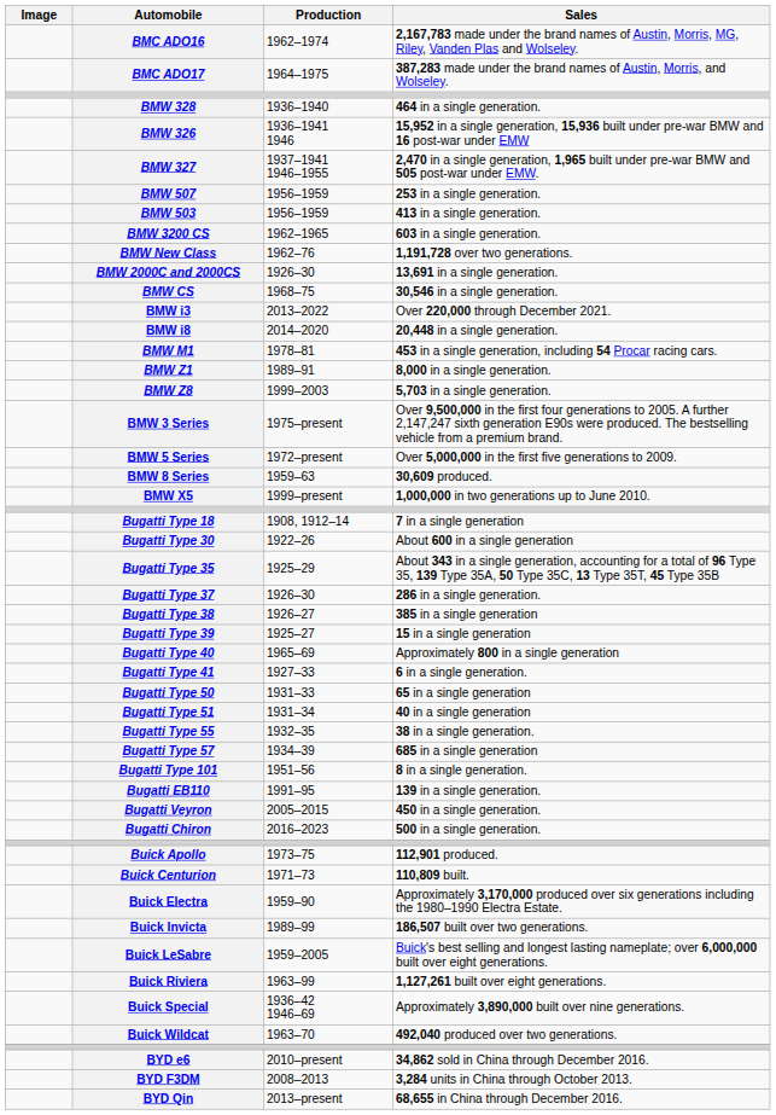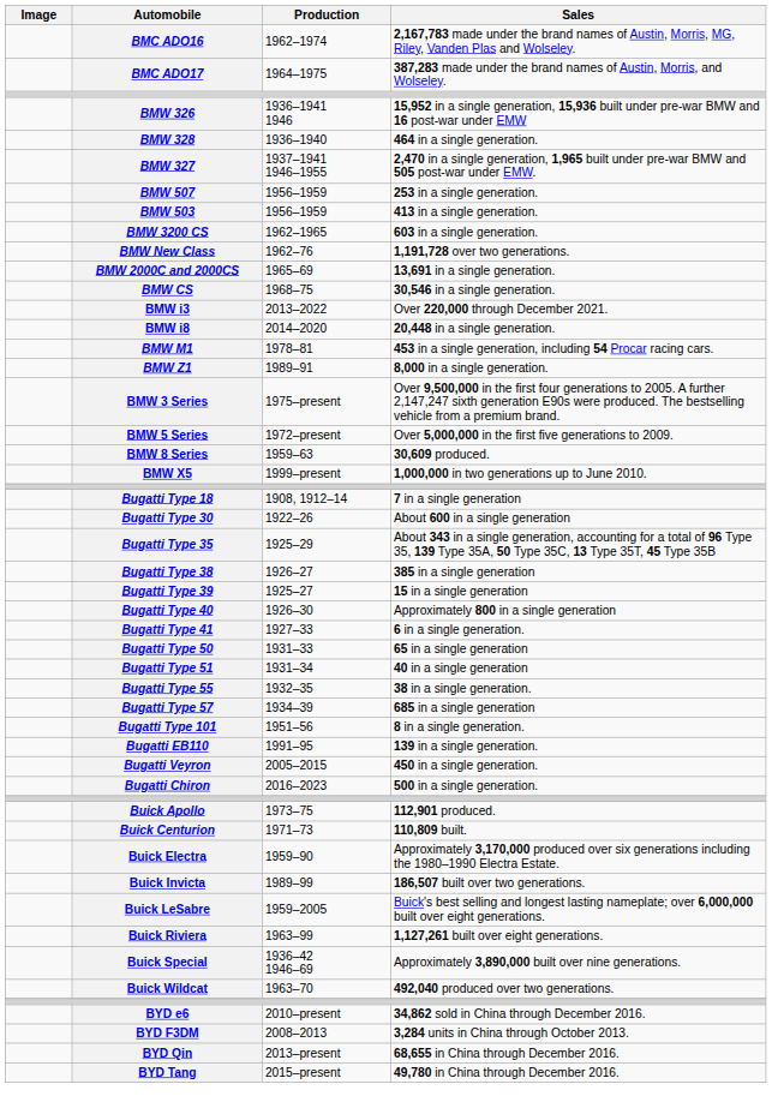 <table class="wikitable sortable">
 <tr>
 <th style="width:5em">Image</th>
 <th style="width:15em">Automobile</th>
 <th style="width:10em">Production</th>
 <th style="width:30em">Sales</th>
 </tr>
 <tr>
 <td></td>
 <th><em><a href='#'>BMC ADO16</a></em></th>
 <td>1962–1974</td>
 <td><strong>2,167,783</strong> made under the brand names of <a href='#'>Austin</a>, <a href='#'>Morris</a>, <a href='#'>MG</a>, <a href='#'>Riley</a>, <a href='#'>Vanden Plas</a> and <a href='#'>Wolseley</a>.</td>
 </tr>
 <tr>
 <td></td>
 <th><em><a href='#'>BMC ADO17</a></em></th>
 <td>1964–1975</td>
 <td><strong>387,283</strong> made under the brand names of <a href='#'>Austin</a>, <a href='#'>Morris</a>, and <a href='#'>Wolseley</a>.</td>
 </tr>
 <tr style="background:lightgrey;">
 <td colspan="4"></td>
 </tr>
 <tr>
 <td></td>
+<th><em><a href='#'>BMW 326</a></em></th>
+<td>1936–1941<br>1946</td>
+<td><strong>15,952</strong> in a single generation, <strong>15,936</strong> built under pre-war BMW and <strong>16</strong> post-war under <a href='#'>EMW</a></td>
+</tr>
+<tr>
+<td></td>
 <th><em><a href='#'>BMW 328</a></em></th>
 <td>1936–1940</td>
 <td><strong>464</strong> in a single generation.</td>
-</tr>
-<tr>
-<td></td>
-<th><em><a href='#'>BMW 326</a></em></th>
-<td>1936–1941<br>1946</td>
-<td><strong>15,952</strong> in a single generation, <strong>15,936</strong> built under pre-war BMW and <strong>16</strong> post-war under <a href='#'>EMW</a></td>
 </tr>
 <tr>
 <td></td>
 <th><em><a href='#'>BMW 327</a></em></th>
 <td>1937–1941<br>1946–1955</td>
 <td><strong>2,470</strong> in a single generation, <strong>1,965</strong> built under pre-war BMW and <strong>505</strong> post-war under <a href='#'>EMW</a>.</td>
 </tr>
 <tr>
 <td></td>
 <th><em><a href='#'>BMW 507</a></em></th>
 <td>1956–1959</td>
 <td><strong>253</strong> in a single generation.</td>
 </tr>
 <tr>
 <td></td>
 <th><em><a href='#'>BMW 503</a></em></th>
 <td>1956–1959</td>
 <td><strong>413</strong> in a single generation.</td>
 </tr>
 <tr>
 <td></td>
 <th><em><a href='#'>BMW 3200 CS</a></em></th>
 <td>1962–1965</td>
 <td><strong>603</strong> in a single generation.</td>
 </tr>
 <tr>
 <td></td>
 <th><em><a href='#'>BMW New Class</a></em></th>
 <td>1962–76</td>
 <td><strong>1,191,728</strong> over two generations.</td>
 </tr>
 <tr>
 <td></td>
 <th><em><a href='#'>BMW 2000C and 2000CS</a></em></th>
-<td>1926–30</td>
+<td>1965–69</td>
 <td><strong>13,691</strong> in a single generation.</td>
 </tr>
 <tr>
 <td></td>
 <th><em><a href='#'>BMW CS</a></em></th>
 <td>1968–75</td>
 <td><strong>30,546</strong> in a single generation.</td>
 </tr>
 <tr>
 <td></td>
 <th><a href='#'>BMW i3</a></th>
 <td>2013–2022</td>
 <td>Over <strong>220,000</strong> through December 2021.</td>
 </tr>
 <tr>
 <td></td>
 <th><a href='#'>BMW i8</a></th>
 <td>2014–2020</td>
 <td><strong>20,448</strong> in a single generation.</td>
 </tr>
 <tr>
 <td></td>
 <th><em><a href='#'>BMW M1</a></em></th>
 <td>1978–81</td>
 <td><strong>453</strong> in a single generation, including <strong>54</strong> <a href='#'>Procar</a> racing cars.</td>
 </tr>
 <tr>
 <td></td>
 <th><em><a href='#'>BMW Z1</a></em></th>
 <td>1989–91</td>
 <td><strong>8,000</strong> in a single generation.</td>
-</tr>
-<tr>
-<td></td>
-<th><em><a href='#'>BMW Z8</a></em></th>
-<td>1999–2003</td>
-<td><strong>5,703</strong> in a single generation.</td>
 </tr>
 <tr>
 <td></td>
 <th><a href='#'>BMW 3 Series</a></th>
 <td>1975–present</td>
 <td>Over <strong>9,500,000</strong> in the first four generations to 2005. A further 2,147,247 sixth generation E90s were produced. The bestselling vehicle from a premium brand.</td>
 </tr>
 <tr>
 <td></td>
 <th><a href='#'>BMW 5 Series</a></th>
 <td>1972–present</td>
 <td>Over <strong>5,000,000</strong> in the first five generations to 2009.</td>
 </tr>
 <tr>
 <td></td>
 <th><a href='#'>BMW 8 Series</a></th>
 <td>1959–63</td>
 <td><strong>30,609</strong> produced.</td>
 </tr>
 <tr>
 <td></td>
 <th><a href='#'>BMW X5</a></th>
 <td>1999–present</td>
 <td><strong>1,000,000</strong> in two generations up to June 2010.</td>
 </tr>
 <tr style="background:lightgrey;">
 <td colspan="4"></td>
 </tr>
 <tr>
 <td></td>
 <th><em><a href='#'>Bugatti Type 18</a></em></th>
 <td>1908, 1912–14</td>
 <td><strong>7</strong> in a single generation</td>
 </tr>
 <tr>
 <td></td>
 <th><em><a href='#'>Bugatti Type 30</a></em></th>
 <td>1922–26</td>
 <td>About <strong>600</strong> in a single generation</td>
 </tr>
 <tr>
 <td></td>
 <th><em><a href='#'>Bugatti Type 35</a></em></th>
 <td>1925–29</td>
 <td>About <strong>343</strong> in a single generation, accounting for a total of <strong>96</strong> Type 35, <strong>139</strong> Type 35A, <strong>50</strong> Type 35C, <strong>13</strong> Type 35T, <strong>45</strong> Type 35B</td>
 </tr>
 <tr>
 <td></td>
-<th><em><a href='#'>Bugatti Type 37</a></em></th>
-<td>1926–30</td>
-<td><strong>286</strong> in a single generation.</td>
-</tr>
-<tr>
-<td></td>
 <th><em><a href='#'>Bugatti Type 38</a></em></th>
 <td>1926–27</td>
 <td><strong>385</strong> in a single generation</td>
 </tr>
 <tr>
 <td></td>
 <th><em><a href='#'>Bugatti Type 39</a></em></th>
 <td>1925–27</td>
 <td><strong>15</strong> in a single generation</td>
 </tr>
 <tr>
 <td></td>
 <th><em><a href='#'>Bugatti Type 40</a></em></th>
-<td>1965–69</td>
+<td>1926–30</td>
 <td>Approximately <strong>800</strong> in a single generation</td>
 </tr>
 <tr>
 <td></td>
 <th><em><a href='#'>Bugatti Type 41</a></em></th>
 <td>1927–33</td>
 <td><strong>6</strong> in a single generation.</td>
 </tr>
 <tr>
 <td></td>
 <th><em><a href='#'>Bugatti Type 50</a></em></th>
 <td>1931–33</td>
 <td><strong>65</strong> in a single generation</td>
 </tr>
 <tr>
 <td></td>
 <th><em><a href='#'>Bugatti Type 51</a></em></th>
 <td>1931–34</td>
 <td><strong>40</strong> in a single generation</td>
 </tr>
 <tr>
 <td></td>
 <th><em><a href='#'>Bugatti Type 55</a></em></th>
 <td>1932–35</td>
 <td><strong>38</strong> in a single generation.</td>
 </tr>
 <tr>
 <td></td>
 <th><em><a href='#'>Bugatti Type 57</a></em></th>
 <td>1934–39</td>
 <td><strong>685</strong> in a single generation</td>
 </tr>
 <tr>
 <td></td>
 <th><em><a href='#'>Bugatti Type 101</a></em></th>
 <td>1951–56</td>
 <td><strong>8</strong> in a single generation.</td>
 </tr>
 <tr>
 <td></td>
 <th><em><a href='#'>Bugatti EB110</a></em></th>
 <td>1991–95</td>
 <td><strong>139</strong> in a single generation.</td>
 </tr>
 <tr>
 <td></td>
 <th><em><a href='#'>Bugatti Veyron</a></em></th>
 <td>2005–2015</td>
 <td><strong>450</strong> in a single generation.</td>
 </tr>
 <tr>
 <td></td>
 <th><em><a href='#'>Bugatti Chiron</a></em></th>
 <td>2016–2023</td>
 <td><strong>500</strong> in a single generation.</td>
 </tr>
 <tr style="background:lightgrey;">
 <td colspan="4"></td>
 </tr>
 <tr>
 <td></td>
 <th><em><a href='#'>Buick Apollo</a></em></th>
 <td>1973–75</td>
 <td><strong>112,901</strong> produced.</td>
 </tr>
 <tr>
 <td></td>
 <th><em><a href='#'>Buick Centurion</a></em></th>
 <td>1971–73</td>
 <td><strong>110,809</strong> built.</td>
 </tr>
 <tr>
 <td></td>
 <th><a href='#'>Buick Electra</a></th>
 <td>1959–90</td>
 <td>Approximately <strong>3,170,000</strong> produced over six generations including the 1980–1990 Electra Estate.</td>
 </tr>
 <tr>
 <td></td>
 <th><a href='#'>Buick Invicta</a></th>
 <td>1989–99</td>
 <td><strong>186,507</strong> built over two generations.</td>
 </tr>
 <tr>
 <td></td>
 <th><a href='#'>Buick LeSabre</a></th>
 <td>1959–2005</td>
 <td><a href='#'>Buick</a>'s best selling and longest lasting nameplate; over <strong>6,000,000</strong> built over eight generations.</td>
 </tr>
 <tr>
 <td></td>
 <th><a href='#'>Buick Riviera</a></th>
 <td>1963–99</td>
 <td><strong>1,127,261</strong> built over eight generations.</td>
 </tr>
 <tr>
 <td></td>
 <th><a href='#'>Buick Special</a></th>
 <td>1936–42<br>1946–69</td>
 <td>Approximately <strong>3,890,000</strong> built over nine generations.</td>
 </tr>
 <tr>
 <td></td>
 <th><a href='#'>Buick Wildcat</a></th>
 <td>1963–70</td>
 <td><strong>492,040</strong> produced over two generations.</td>
 </tr>
 <tr>
 </tr>
 <tr style="background:lightgrey;">
 <td colspan="4"></td>
 </tr>
 <tr>
 <td></td>
 <th><a href='#'>BYD e6</a></th>
 <td>2010–present</td>
 <td><strong>34,862</strong> sold in China through December 2016.</td>
 </tr>
 <tr>
 <td></td>
 <th><a href='#'>BYD F3DM</a></th>
 <td>2008–2013</td>
 <td><strong>3,284</strong> units in China through October 2013.</td>
 </tr>
 <tr>
 <td></td>
 <th><a href='#'>BYD Qin</a></th>
 <td>2013–present</td>
 <td><strong>68,655</strong> in China through December 2016.</td>
 </tr>
+<tr>
+<td></td>
+<th><a href='#'>BYD Tang</a></th>
+<td>2015–present</td>
+<td><strong>49,780</strong> in China through December 2016.</td>
+</tr>
 </table>
